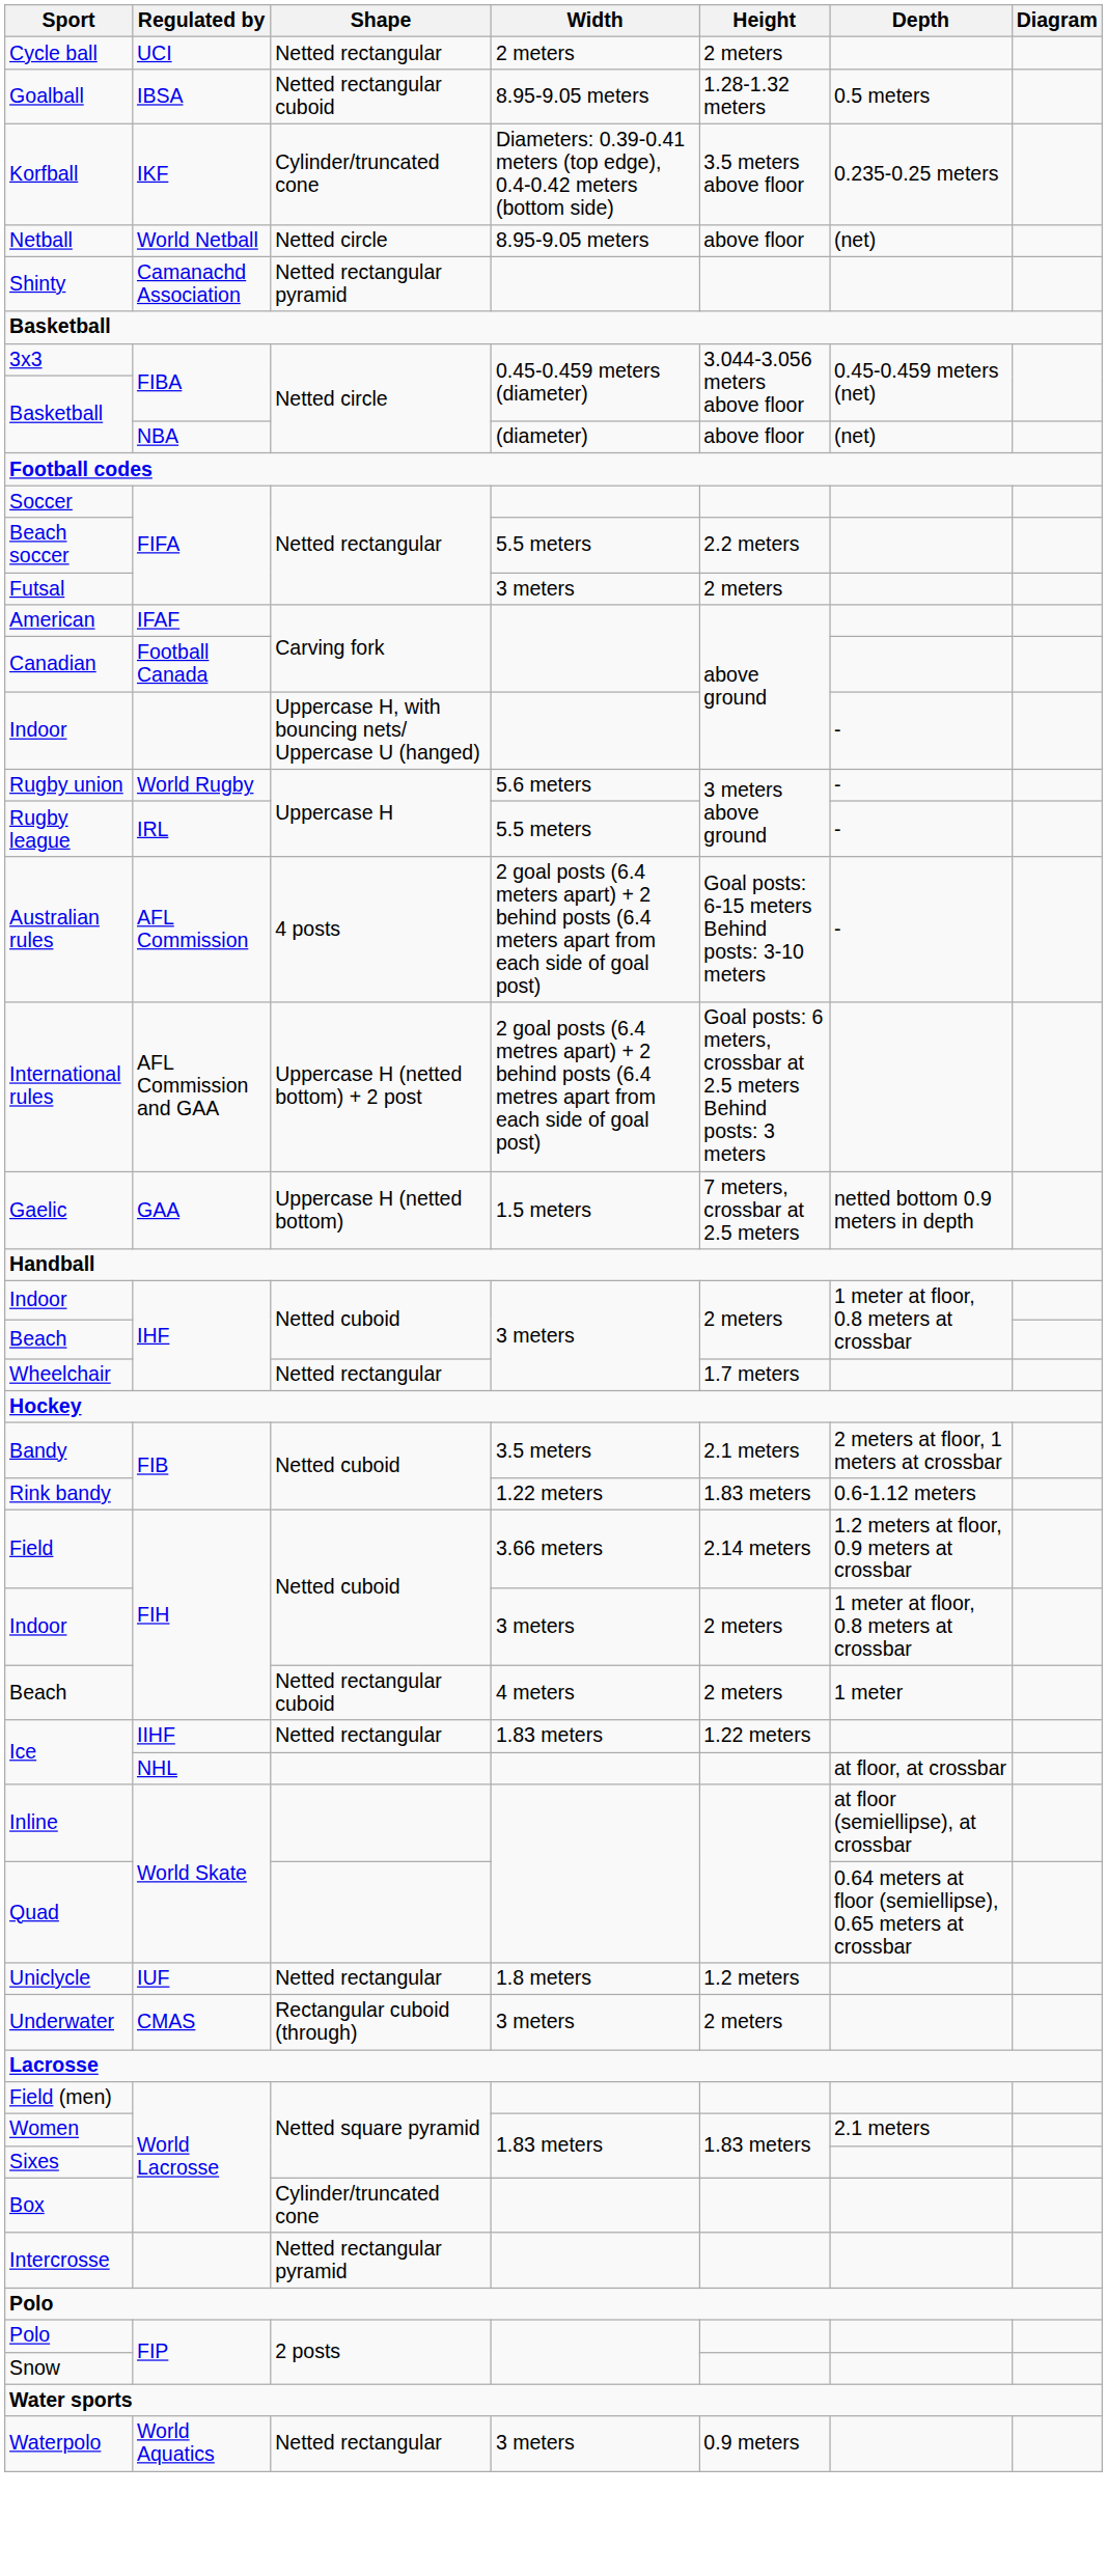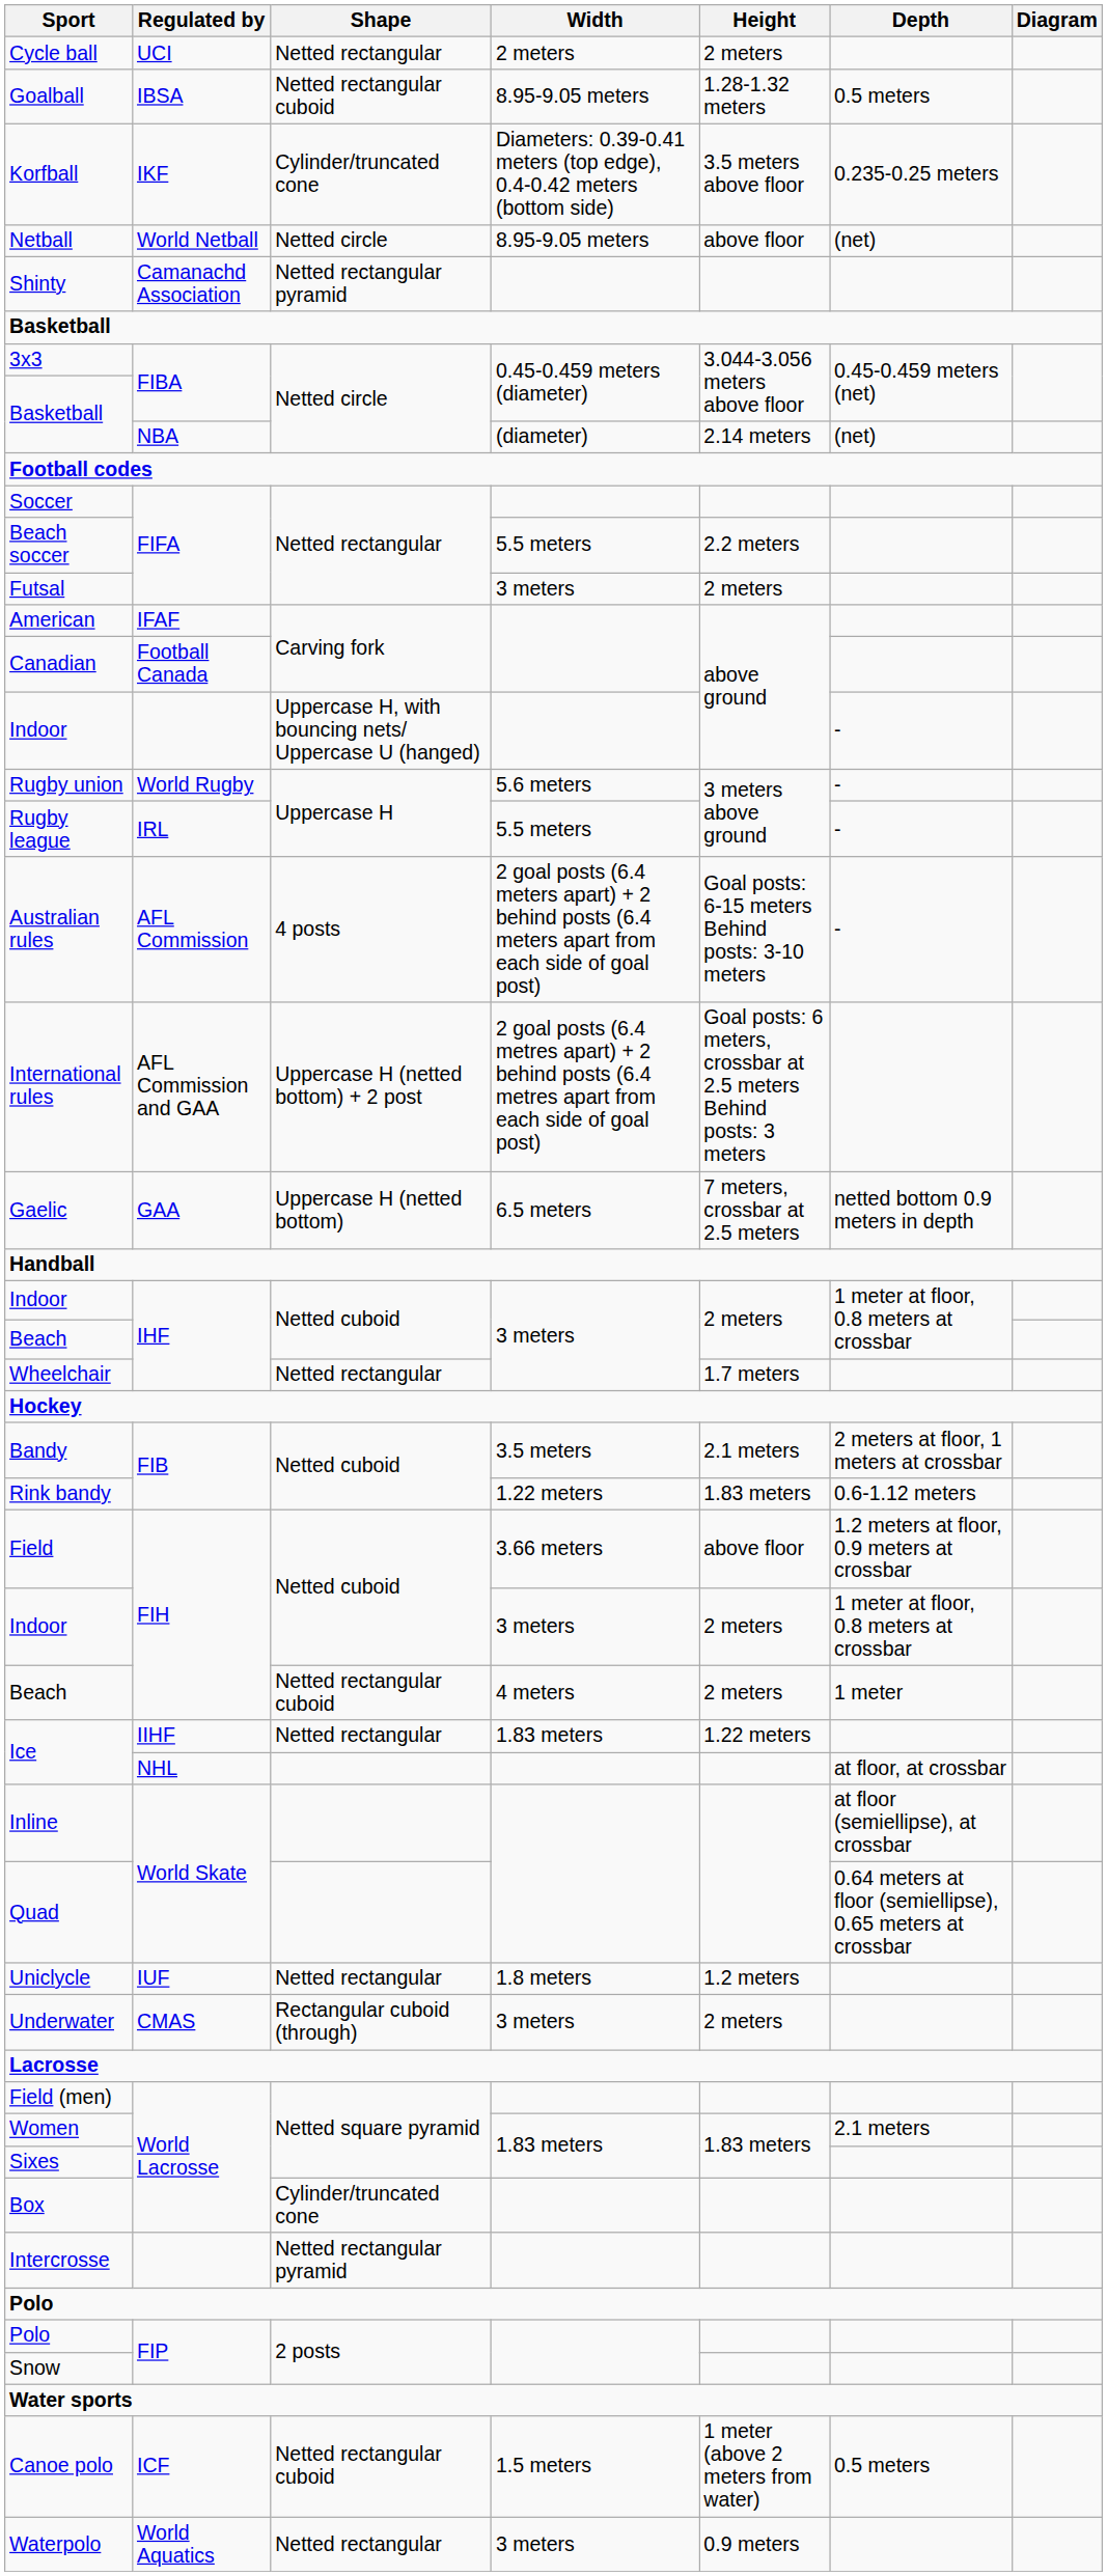 <table class="wikitable sticky-header">
 <tr>
 <th>Sport</th>
 <th>Regulated by</th>
 <th>Shape</th>
 <th>Width</th>
 <th>Height</th>
 <th>Depth</th>
 <th>Diagram</th>
 </tr>
 <tr>
 <td><a href='#'>Cycle ball</a></td>
 <td><a href='#'>UCI</a></td>
 <td>Netted rectangular</td>
 <td>2 meters</td>
 <td>2 meters</td>
 <td></td>
 <td></td>
 </tr>
 <tr>
 <td><a href='#'>Goalball</a></td>
 <td><a href='#'>IBSA</a></td>
 <td>Netted rectangular cuboid</td>
 <td>8.95-9.05 meters</td>
 <td>1.28-1.32 meters</td>
 <td>0.5 meters</td>
 <td></td>
 </tr>
 <tr>
 <td><a href='#'>Korfball</a></td>
 <td><a href='#'>IKF</a></td>
 <td>Cylinder/truncated cone</td>
 <td>Diameters: 0.39-0.41 meters (top edge), 0.4-0.42 meters (bottom side)</td>
 <td>3.5 meters above floor</td>
 <td>0.235-0.25 meters</td>
 <td></td>
 </tr>
 <tr>
 <td><a href='#'>Netball</a></td>
 <td><a href='#'>World Netball</a></td>
 <td>Netted circle</td>
 <td>8.95-9.05 meters</td>
 <td> above floor</td>
 <td> (net)</td>
 <td></td>
 </tr>
 <tr>
 <td><a href='#'>Shinty</a></td>
 <td><a href='#'>Camanachd Association</a></td>
 <td>Netted rectangular pyramid</td>
 <td></td>
 <td></td>
 <td></td>
 <td></td>
 </tr>
 <tr>
 <td colspan="7"><strong>Basketball</strong></td>
 </tr>
 <tr>
 <td><a href='#'>3x3</a></td>
 <td rowspan="2"><a href='#'>FIBA</a></td>
 <td rowspan="3">Netted circle</td>
 <td rowspan="2">0.45-0.459 meters (diameter)</td>
 <td rowspan="2">3.044-3.056 meters above floor</td>
 <td rowspan="2">0.45-0.459 meters (net)</td>
 <td rowspan="2"></td>
 </tr>
 <tr>
 <td rowspan="2"><a href='#'>Basketball</a></td>
 </tr>
 <tr>
 <td><a href='#'>NBA</a></td>
 <td data-sort-value="028.70"> (diameter)</td>
-<td data-sort-value="015.20"> above floor</td>
+<td data-sort-value="055.00">2.14 meters</td>
 <td> (net)</td>
 <td></td>
 </tr>
 <tr>
 <td colspan="7"><strong><a href='#'>Football codes</a></strong></td>
 </tr>
 <tr>
 <td><a href='#'>Soccer</a></td>
 <td rowspan="3"><a href='#'>FIFA</a></td>
 <td rowspan="3">Netted rectangular</td>
 <td data-sort-value="100.00-110.00"></td>
 <td data-sort-value="064.00-075.00"></td>
 <td></td>
 <td></td>
 </tr>
 <tr>
 <td><a href='#'>Beach soccer</a></td>
 <td>5.5 meters</td>
 <td>2.2 meters</td>
 <td></td>
 <td></td>
 </tr>
 <tr>
 <td><a href='#'>Futsal</a></td>
 <td data-sort-value="038.00-042.00">3 meters</td>
 <td data-sort-value="020.00-025.00">2 meters</td>
 <td></td>
 <td></td>
 </tr>
 <tr>
 <td><a href='#'>American</a></td>
 <td><a href='#'>IFAF</a></td>
 <td rowspan="2">Carving fork</td>
 <td rowspan="2" data-sort-value="091.80"></td>
 <td rowspan="3" data-sort-value="048.75"> above ground</td>
 <td></td>
 <td></td>
 </tr>
 <tr>
 <td><a href='#'>Canadian</a></td>
 <td><a href='#'>Football Canada</a></td>
 <td></td>
 <td></td>
 </tr>
 <tr>
 <td><a href='#'>Indoor</a></td>
 <td></td>
 <td>Uppercase H, with bouncing nets/ Uppercase U (hanged)</td>
 <td data-sort-value="045.90"></td>
 <td>-</td>
 <td></td>
 </tr>
 <tr>
 <td><a href='#'>Rugby union</a></td>
 <td><a href='#'>World Rugby</a></td>
 <td rowspan="2">Uppercase H</td>
 <td data-sort-value="094.00-100.00">5.6 meters</td>
 <td rowspan="2" data-sort-value="068.00-70.00">3 meters above ground</td>
 <td>-</td>
 <td></td>
 </tr>
 <tr>
 <td><a href='#'>Rugby league</a></td>
 <td><a href='#'>IRL</a></td>
 <td data-sort-value="100.00">5.5 meters</td>
 <td>-</td>
 <td></td>
 </tr>
 <tr>
 <td><a href='#'>Australian rules</a></td>
 <td><a href='#'>AFL Commission</a></td>
 <td>4 posts</td>
 <td data-sort-value="135.00-185.00">2 goal posts (6.4 meters apart) + 2 behind posts (6.4 meters apart from each side of goal post)</td>
 <td data-sort-value="110.00-155.00">Goal posts: 6-15 meters<br>Behind posts: 3-10 meters</td>
 <td>-</td>
 <td></td>
 </tr>
 <tr>
 <td><a href='#'>International rules</a></td>
 <td>AFL Commission and GAA</td>
 <td>Uppercase H (netted bottom) + 2 post</td>
 <td>2 goal posts (6.4 metres apart)  + 2 behind posts (6.4 metres apart from each side of goal post)</td>
 <td>Goal posts: 6 meters, crossbar at 2.5 meters<br>Behind posts: 3 meters</td>
 <td></td>
 <td></td>
 </tr>
 <tr>
 <td><a href='#'>Gaelic</a></td>
 <td><a href='#'>GAA</a></td>
 <td>Uppercase H (netted bottom)</td>
-<td>1.5 meters</td>
+<td>6.5 meters</td>
 <td>7 meters, crossbar at 2.5 meters</td>
 <td>netted bottom 0.9 meters in depth</td>
 <td></td>
 </tr>
 <tr>
 <td colspan="7"><strong>Handball</strong></td>
 </tr>
 <tr>
 <td><a href='#'>Indoor</a></td>
 <td rowspan="3"><a href='#'>IHF</a></td>
 <td rowspan="2">Netted cuboid</td>
 <td rowspan="3" data-sort-value="040.00">3 meters</td>
 <td rowspan="2" data-sort-value="020.00">2 meters</td>
 <td rowspan="2">1 meter at floor, 0.8 meters at crossbar</td>
 <td></td>
 </tr>
 <tr>
 <td><a href='#'>Beach</a></td>
 <td></td>
 </tr>
 <tr>
 <td><a href='#'>Wheelchair</a></td>
 <td>Netted rectangular</td>
 <td>1.7 meters</td>
 <td></td>
 <td></td>
 </tr>
 <tr>
 <td colspan="7"><strong><a href='#'>Hockey</a></strong></td>
 </tr>
 <tr>
 <td><a href='#'>Bandy</a></td>
 <td rowspan="2"><a href='#'>FIB</a></td>
 <td rowspan="2">Netted cuboid</td>
 <td data-sort-value="100.00-110.00">3.5 meters</td>
 <td data-sort-value="060.00-065.00">2.1 meters</td>
 <td>2 meters at floor, 1 meters at crossbar</td>
 <td></td>
 </tr>
 <tr>
 <td><a href='#'>Rink bandy</a></td>
 <td>1.22 meters</td>
 <td>1.83 meters</td>
 <td>0.6-1.12 meters</td>
 <td></td>
 </tr>
 <tr>
 <td><a href='#'>Field</a></td>
 <td rowspan="3"><a href='#'>FIH</a></td>
 <td rowspan="2">Netted cuboid</td>
 <td data-sort-value="091.40">3.66 meters</td>
-<td data-sort-value="055.00">2.14 meters</td>
+<td data-sort-value="015.20"> above floor</td>
 <td>1.2 meters at floor, 0.9 meters at crossbar</td>
 <td></td>
 </tr>
 <tr>
 <td><a href='#'>Indoor</a></td>
 <td data-sort-value="036.00-044.00">3 meters</td>
 <td data-sort-value="018.00-022.00">2 meters</td>
 <td>1 meter at floor, 0.8 meters at crossbar</td>
 <td></td>
 </tr>
 <tr>
 <td>Beach</td>
 <td>Netted rectangular cuboid</td>
 <td>4 meters</td>
 <td>2 meters</td>
 <td>1 meter</td>
 <td></td>
 </tr>
 <tr>
 <td rowspan="2"><a href='#'>Ice</a></td>
 <td><a href='#'>IIHF</a></td>
 <td>Netted rectangular</td>
 <td data-sort-value="061.00">1.83 meters</td>
 <td data-sort-value="030.00">1.22 meters</td>
 <td></td>
 <td></td>
 </tr>
 <tr>
 <td><a href='#'>NHL</a></td>
 <td></td>
 <td data-sort-value="061.00"></td>
 <td data-sort-value="026.00"></td>
 <td> at floor,  at crossbar</td>
 <td></td>
 </tr>
 <tr>
 <td><a href='#'>Inline</a></td>
 <td rowspan="2"><a href='#'>World Skate</a></td>
 <td></td>
 <td rowspan="2"></td>
 <td rowspan="2"></td>
 <td> at floor (semiellipse),  at crossbar</td>
 <td></td>
 </tr>
 <tr>
 <td><a href='#'>Quad</a></td>
 <td></td>
 <td>0.64 meters at floor (semiellipse), 0.65 meters at crossbar</td>
 <td></td>
 </tr>
 <tr>
 <td><a href='#'>Uniclycle</a></td>
 <td><a href='#'>IUF</a></td>
 <td>Netted rectangular</td>
 <td>1.8 meters</td>
 <td>1.2 meters</td>
 <td></td>
 <td></td>
 </tr>
 <tr>
 <td><a href='#'>Underwater</a></td>
 <td><a href='#'>CMAS</a></td>
 <td>Rectangular cuboid (through)</td>
 <td>3 meters</td>
 <td data-sort-value="018.00-022.00">2 meters</td>
 <td></td>
 <td></td>
 </tr>
 <tr>
 <td colspan="7"><strong><a href='#'>Lacrosse</a></strong></td>
 </tr>
 <tr>
 <td><a href='#'>Field</a> (men)</td>
 <td rowspan="4"><a href='#'>World Lacrosse</a></td>
 <td rowspan="3">Netted square pyramid</td>
 <td data-sort-value="100.00"></td>
 <td data-sort-value="055.00"></td>
 <td></td>
 <td></td>
 </tr>
 <tr>
 <td><a href='#'>Women</a></td>
 <td rowspan="2">1.83 meters</td>
 <td rowspan="2">1.83 meters</td>
 <td>2.1 meters</td>
 <td></td>
 </tr>
 <tr>
 <td><a href='#'>Sixes</a></td>
 <td></td>
 <td></td>
 </tr>
 <tr>
 <td><a href='#'>Box</a></td>
 <td>Cylinder/truncated cone</td>
 <td data-sort-value="055.00-061.00"></td>
 <td data-sort-value="024.00-028.00"></td>
 <td></td>
 <td></td>
 </tr>
 <tr>
 <td><a href='#'>Intercrosse</a></td>
 <td></td>
 <td>Netted rectangular pyramid</td>
 <td></td>
 <td></td>
 <td></td>
 <td></td>
 </tr>
 <tr>
 <td colspan="7"><strong>Polo</strong></td>
 </tr>
 <tr>
 <td><a href='#'>Polo</a></td>
 <td rowspan="2"><a href='#'>FIP</a></td>
 <td rowspan="2">2 posts</td>
 <td rowspan="2"></td>
 <td></td>
 <td></td>
 <td></td>
 </tr>
 <tr>
 <td>Snow</td>
 <td></td>
 <td></td>
 <td></td>
 </tr>
 <tr>
 <td colspan="7"><strong>Water sports</strong></td>
 </tr>
 <tr>
+<td><a href='#'>Canoe polo</a></td>
+<td><a href='#'>ICF</a></td>
+<td>Netted rectangular cuboid</td>
+<td>1.5 meters</td>
+<td>1 meter (above 2 meters from water)</td>
+<td>0.5 meters</td>
+<td></td>
+</tr>
+<tr>
 <td><a href='#'>Waterpolo</a></td>
 <td><a href='#'>World Aquatics</a></td>
 <td>Netted rectangular</td>
 <td>3 meters</td>
 <td>0.9 meters</td>
 <td></td>
 <td></td>
 </tr>
 </table>
